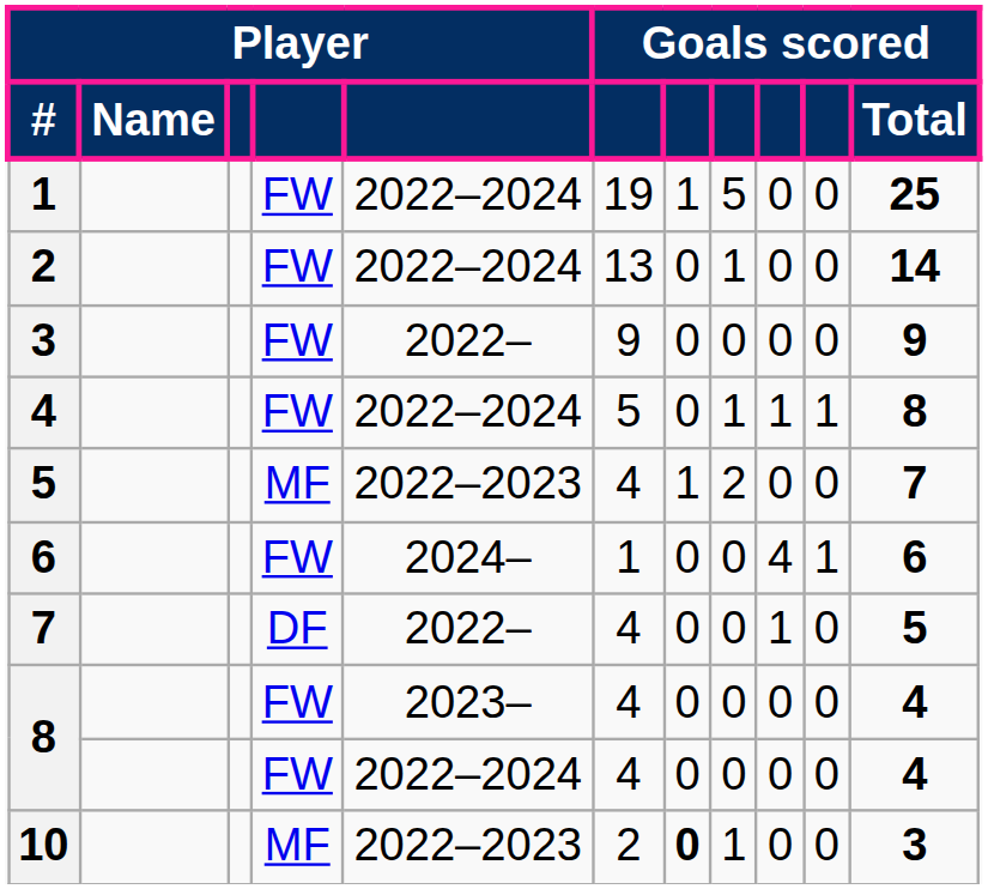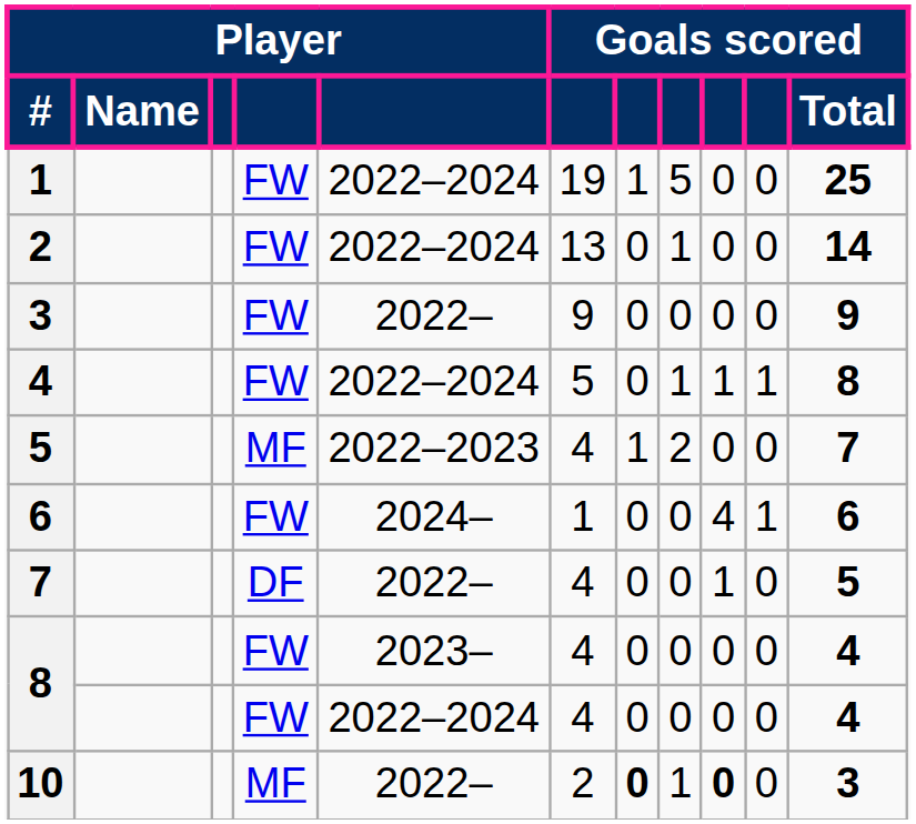 <table class="wikitable sortable" style="text-align:center;">
 <tr>
 <th style="background:#032E62; color:white; border:2px solid #FC1896;" colspan=5 scope="colgroup">Player</th>
 <th colspan="6" style="background:#032E62; color:white; border:2px solid #FC1896;" scope="colgroup">Goals scored</th>
 </tr>
 <tr>
 <th style="background:#032E62; color:white; border:2px solid #FC1896;" scope="col">#</th>
 <th style="background:#032E62; color:white; border:2px solid #FC1896;" scope="col">Name</th>
 <th style="background:#032E62; color:white; border:2px solid #FC1896;" scope="col"></th>
 <th style="background:#032E62; color:white; border:2px solid #FC1896;" scope="col"></th>
 <th style="background:#032E62; color:white; border:2px solid #FC1896;" scope="col"></th>
 <th style="background:#032E62; color:white; border:2px solid #FC1896;" scope="col"></th>
 <th style="background:#032E62; color:white; border:2px solid #FC1896;" scope="col"></th>
 <th style="background:#032E62; color:white; border:2px solid #FC1896;" scope="col"></th>
 <th style="background:#032E62; color:white; border:2px solid #FC1896;" scope="col"></th>
 <th style="background:#032E62; color:white; border:2px solid #FC1896;" scope="col"></th>
 <th style="background:#032E62; color:white; border:2px solid #FC1896;" scope="col">Total</th>
 </tr>
 <tr>
 <th scope="row">1</th>
 <td align="left"></td>
 <td></td>
 <td><a href='#'>FW</a></td>
 <td>2022–2024</td>
 <td>19</td>
 <td>1</td>
 <td>5</td>
 <td>0</td>
 <td>0</td>
 <td><strong>25</strong></td>
 </tr>
 <tr>
 <th scope="row">2</th>
 <td align="left"></td>
 <td></td>
 <td><a href='#'>FW</a></td>
 <td>2022–2024</td>
 <td>13</td>
 <td>0</td>
 <td>1</td>
 <td>0</td>
 <td>0</td>
 <td><strong>14</strong></td>
 </tr>
 <tr>
 <th scope="row">3</th>
 <td align="left"><strong></strong></td>
 <td></td>
 <td><a href='#'>FW</a></td>
 <td>2022–</td>
 <td>9</td>
 <td>0</td>
 <td>0</td>
 <td>0</td>
 <td>0</td>
 <td><strong>9</strong></td>
 </tr>
 <tr>
 <th scope="row">4</th>
 <td align="left"></td>
 <td></td>
 <td><a href='#'>FW</a></td>
 <td>2022–2024</td>
 <td>5</td>
 <td>0</td>
 <td>1</td>
 <td>1</td>
 <td>1</td>
 <td><strong>8</strong></td>
 </tr>
 <tr>
 <th scope="row">5</th>
 <td align="left"></td>
 <td></td>
 <td><a href='#'>MF</a></td>
 <td>2022–2023</td>
 <td>4</td>
 <td>1</td>
 <td>2</td>
 <td>0</td>
 <td>0</td>
 <td><strong>7</strong></td>
 </tr>
 <tr>
 <th scope="row">6</th>
 <td align="left"><strong></strong></td>
 <td></td>
 <td><a href='#'>FW</a></td>
 <td>2024–</td>
 <td>1</td>
 <td>0</td>
 <td>0</td>
 <td>4</td>
 <td>1</td>
 <td><strong>6</strong></td>
 </tr>
 <tr>
 <th scope="row">7</th>
 <td align="left"><strong></strong></td>
 <td></td>
 <td><a href='#'>DF</a></td>
 <td>2022–</td>
 <td>4</td>
 <td>0</td>
 <td>0</td>
 <td>1</td>
 <td>0</td>
 <td><strong>5</strong></td>
 </tr>
 <tr>
 <th rowspan=2>8</th>
 <td align="left"><strong></strong></td>
 <td></td>
 <td><a href='#'>FW</a></td>
 <td>2023–</td>
 <td>4</td>
 <td>0</td>
 <td>0</td>
 <td>0</td>
 <td>0</td>
 <td><strong>4</strong></td>
 </tr>
 <tr>
 <td align="left"></td>
 <td></td>
 <td><a href='#'>FW</a></td>
 <td>2022–2024</td>
 <td>4</td>
 <td>0</td>
 <td>0</td>
 <td>0</td>
 <td>0</td>
 <td><strong>4</strong></td>
 </tr>
 <tr>
 <th scope="row">10</th>
 <td align="left"></td>
 <td></td>
 <td><a href='#'>MF</a></td>
-<td>2022–2023</td>
+<td>2022–</td>
 <td>2</td>
 <td><strong>0</strong></td>
 <td>1</td>
-<td>0</td>
+<td><strong>0</strong></td>
 <td>0</td>
 <td><strong>3</strong></td>
 </tr>
 </table>
